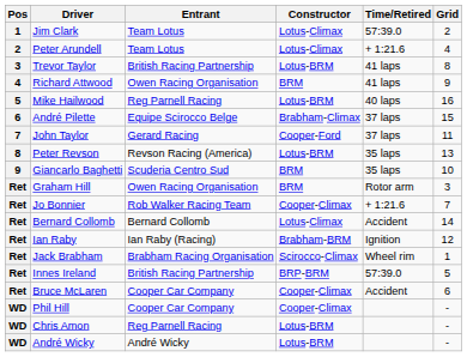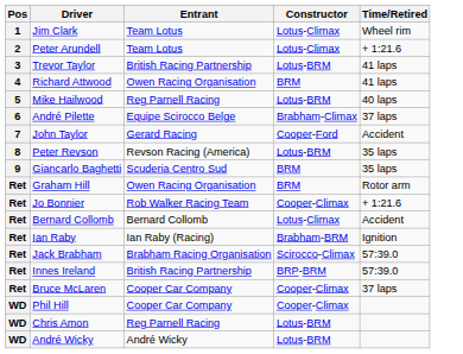 <table class="wikitable" style="font-size: 95%;">
 <tr>
 <th>Pos</th>
 <th>Driver</th>
 <th>Entrant</th>
 <th>Constructor</th>
 <th>Time/Retired</th>
-<th>Grid</th>
 </tr>
 <tr>
 <th>1</th>
 <td> <a href='#'>Jim Clark</a></td>
 <td><a href='#'>Team Lotus</a></td>
 <td><a href='#'>Lotus</a>-<a href='#'>Climax</a></td>
-<td>57:39.0</td>
-<td style="text-align:center">2</td>
+<td>Wheel rim</td>
 </tr>
 <tr>
 <th>2</th>
 <td> <a href='#'>Peter Arundell</a></td>
 <td><a href='#'>Team Lotus</a></td>
 <td><a href='#'>Lotus</a>-<a href='#'>Climax</a></td>
 <td>+ 1:21.6</td>
-<td style="text-align:center">4</td>
 </tr>
 <tr>
 <th>3</th>
 <td> <a href='#'>Trevor Taylor</a></td>
 <td><a href='#'>British Racing Partnership</a></td>
 <td><a href='#'>Lotus</a>-<a href='#'>BRM</a></td>
 <td>41 laps</td>
-<td style="text-align:center">8</td>
 </tr>
 <tr>
 <th>4</th>
 <td> <a href='#'>Richard Attwood</a></td>
 <td><a href='#'>Owen Racing Organisation</a></td>
 <td><a href='#'>BRM</a></td>
 <td>41 laps</td>
-<td style="text-align:center">9</td>
 </tr>
 <tr>
 <th>5</th>
 <td> <a href='#'>Mike Hailwood</a></td>
 <td><a href='#'>Reg Parnell Racing</a></td>
 <td><a href='#'>Lotus</a>-<a href='#'>BRM</a></td>
 <td>40 laps</td>
-<td style="text-align:center">16</td>
 </tr>
 <tr>
 <th>6</th>
 <td> <a href='#'>André Pilette</a></td>
 <td><a href='#'>Equipe Scirocco Belge</a></td>
 <td><a href='#'>Brabham</a>-<a href='#'>Climax</a></td>
 <td>37 laps</td>
-<td style="text-align:center">15</td>
 </tr>
 <tr>
 <th>7</th>
 <td> <a href='#'>John Taylor</a></td>
 <td><a href='#'>Gerard Racing</a></td>
 <td><a href='#'>Cooper</a>-<a href='#'>Ford</a></td>
-<td>37 laps</td>
-<td style="text-align:center">11</td>
+<td>Accident</td>
 </tr>
 <tr>
 <th>8</th>
 <td> <a href='#'>Peter Revson</a></td>
 <td>Revson Racing (America)</td>
 <td><a href='#'>Lotus</a>-<a href='#'>BRM</a></td>
 <td>35 laps</td>
-<td style="text-align:center">13</td>
 </tr>
 <tr>
 <th>9</th>
 <td> <a href='#'>Giancarlo Baghetti</a></td>
 <td><a href='#'>Scuderia Centro Sud</a></td>
 <td><a href='#'>BRM</a></td>
 <td>35 laps</td>
-<td style="text-align:center">10</td>
 </tr>
 <tr>
 <th>Ret</th>
 <td> <a href='#'>Graham Hill</a></td>
 <td><a href='#'>Owen Racing Organisation</a></td>
 <td><a href='#'>BRM</a></td>
 <td>Rotor arm</td>
-<td style="text-align:center">3</td>
 </tr>
 <tr>
 <th>Ret</th>
 <td> <a href='#'>Jo Bonnier</a></td>
 <td><a href='#'>Rob Walker Racing Team</a></td>
 <td><a href='#'>Cooper</a>-<a href='#'>Climax</a></td>
 <td>+ 1:21.6</td>
-<td style="text-align:center">7</td>
 </tr>
 <tr>
 <th>Ret</th>
 <td> <a href='#'>Bernard Collomb</a></td>
 <td>Bernard Collomb</td>
 <td><a href='#'>Lotus</a>-<a href='#'>Climax</a></td>
 <td>Accident</td>
-<td style="text-align:center">14</td>
 </tr>
 <tr>
 <th>Ret</th>
 <td> <a href='#'>Ian Raby</a></td>
 <td>Ian Raby (Racing)</td>
 <td><a href='#'>Brabham</a>-<a href='#'>BRM</a></td>
 <td>Ignition</td>
-<td style="text-align:center">12</td>
 </tr>
 <tr>
 <th>Ret</th>
 <td> <a href='#'>Jack Brabham</a></td>
 <td><a href='#'>Brabham Racing Organisation</a></td>
 <td><a href='#'>Scirocco</a>-<a href='#'>Climax</a></td>
-<td>Wheel rim</td>
-<td style="text-align:center">1</td>
+<td>57:39.0</td>
 </tr>
 <tr>
 <th>Ret</th>
 <td> <a href='#'>Innes Ireland</a></td>
 <td><a href='#'>British Racing Partnership</a></td>
 <td><a href='#'>BRP</a>-<a href='#'>BRM</a></td>
 <td>57:39.0</td>
-<td style="text-align:center">5</td>
 </tr>
 <tr>
 <th>Ret</th>
 <td> <a href='#'>Bruce McLaren</a></td>
 <td><a href='#'>Cooper Car Company</a></td>
 <td><a href='#'>Cooper</a>-<a href='#'>Climax</a></td>
-<td>Accident</td>
-<td style="text-align:center">6</td>
+<td>37 laps</td>
 </tr>
 <tr>
 <th>WD</th>
 <td> <a href='#'>Phil Hill</a></td>
 <td><a href='#'>Cooper Car Company</a></td>
 <td><a href='#'>Cooper</a>-<a href='#'>Climax</a></td>
 <td></td>
-<td style="text-align:center">-</td>
 </tr>
 <tr>
 <th>WD</th>
 <td> <a href='#'>Chris Amon</a></td>
 <td><a href='#'>Reg Parnell Racing</a></td>
 <td><a href='#'>Lotus</a>-<a href='#'>BRM</a></td>
 <td></td>
-<td style="text-align:center">-</td>
 </tr>
 <tr>
 <th>WD</th>
 <td> <a href='#'>André Wicky</a></td>
 <td>André Wicky</td>
 <td><a href='#'>Lotus</a>-<a href='#'>BRM</a></td>
 <td></td>
-<td style="text-align:center">-</td>
 </tr>
 </table>
